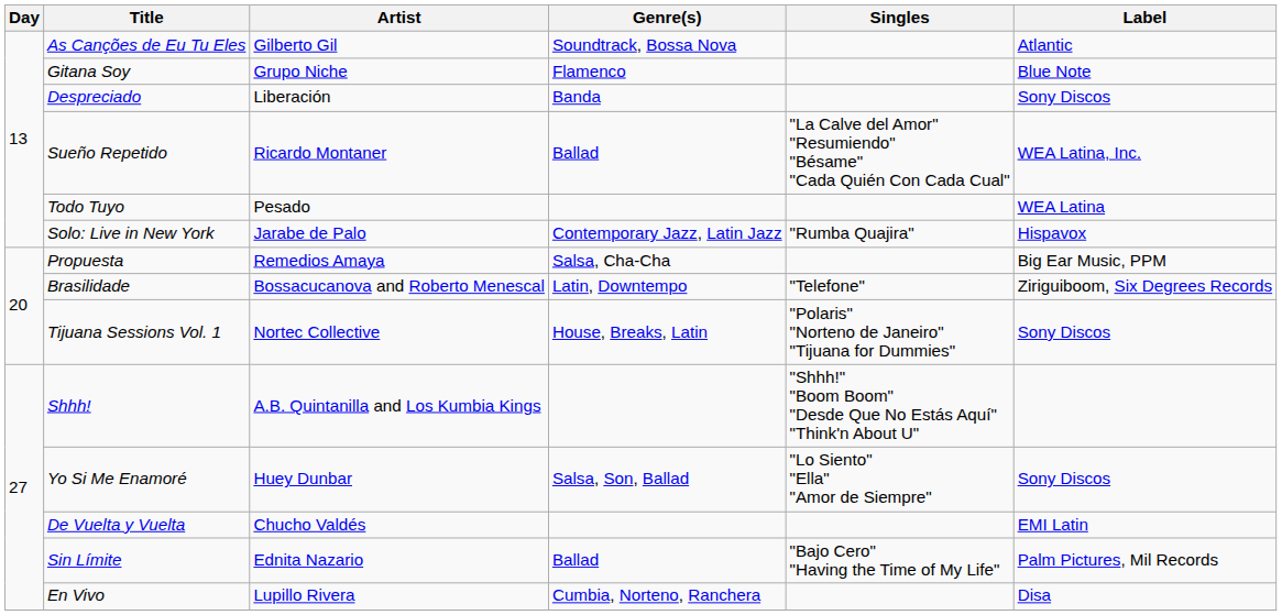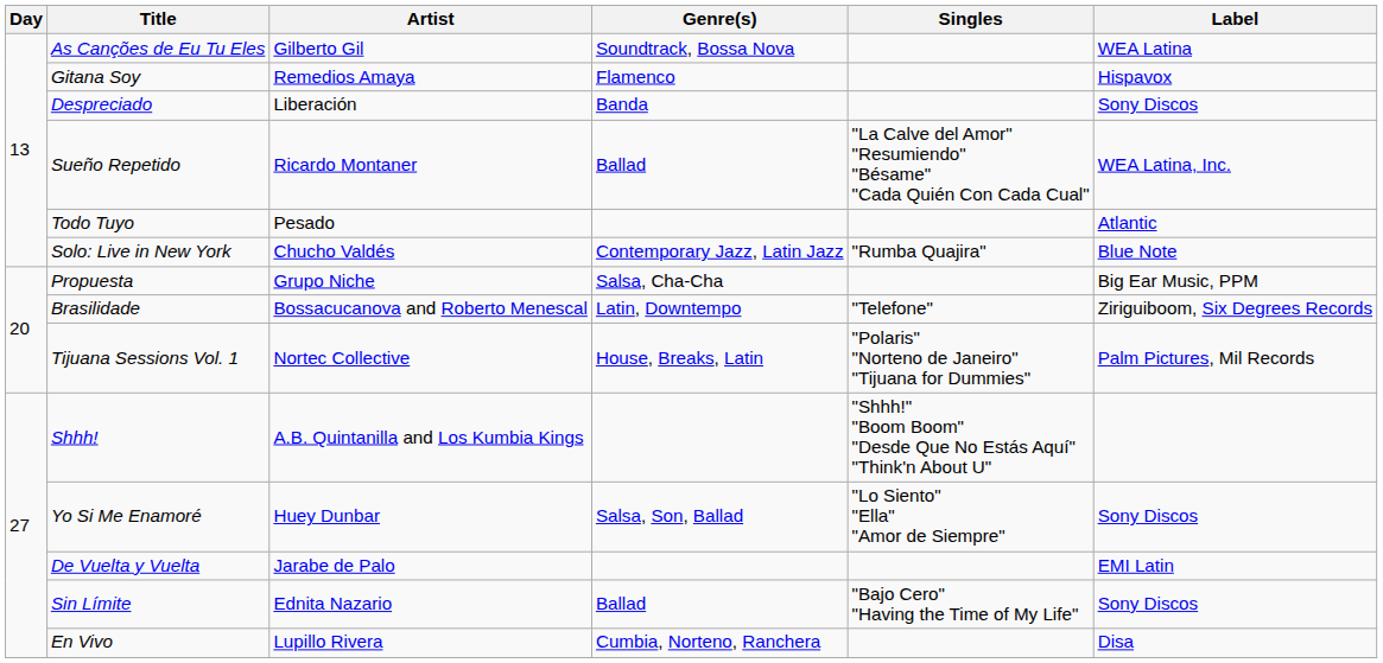 <table class="wikitable sortable" style="text-align: left;">
 <tr>
 <th>Day</th>
 <th>Title</th>
 <th>Artist</th>
 <th>Genre(s)</th>
 <th>Singles</th>
 <th>Label</th>
 </tr>
 <tr>
 <td rowspan="6">13</td>
 <td><em><a href='#'>As Canções de Eu Tu Eles</a></em></td>
 <td><a href='#'>Gilberto Gil</a></td>
 <td><a href='#'>Soundtrack</a>, <a href='#'>Bossa Nova</a></td>
 <td></td>
-<td><a href='#'>Atlantic</a></td>
+<td><a href='#'>WEA Latina</a></td>
 </tr>
 <tr>
 <td><em>Gitana Soy</em></td>
-<td><a href='#'>Grupo Niche</a></td>
+<td><a href='#'>Remedios Amaya</a></td>
 <td><a href='#'>Flamenco</a></td>
 <td></td>
-<td><a href='#'>Blue Note</a></td>
+<td><a href='#'>Hispavox</a></td>
 </tr>
 <tr>
 <td><em><a href='#'>Despreciado</a></em></td>
 <td>Liberación</td>
 <td><a href='#'>Banda</a></td>
 <td></td>
 <td><a href='#'>Sony Discos</a></td>
 </tr>
 <tr>
 <td><em>Sueño Repetido</em></td>
 <td><a href='#'>Ricardo Montaner</a></td>
 <td><a href='#'>Ballad</a></td>
 <td>"La Calve del Amor"<br>"Resumiendo"<br>"Bésame"<br>"Cada Quién Con Cada Cual"</td>
 <td><a href='#'>WEA Latina, Inc.</a></td>
 </tr>
 <tr>
 <td><em>Todo Tuyo</em></td>
 <td>Pesado</td>
 <td></td>
 <td></td>
-<td><a href='#'>WEA Latina</a></td>
+<td><a href='#'>Atlantic</a></td>
 </tr>
 <tr>
 <td><em>Solo: Live in New York</em></td>
-<td><a href='#'>Jarabe de Palo</a></td>
+<td><a href='#'>Chucho Valdés</a></td>
 <td><a href='#'>Contemporary Jazz</a>, <a href='#'>Latin Jazz</a></td>
 <td>"Rumba Quajira"</td>
-<td><a href='#'>Hispavox</a></td>
+<td><a href='#'>Blue Note</a></td>
 </tr>
 <tr>
 <td rowspan="3">20</td>
 <td><em>Propuesta</em></td>
-<td><a href='#'>Remedios Amaya</a></td>
+<td><a href='#'>Grupo Niche</a></td>
 <td><a href='#'>Salsa</a>, Cha-Cha</td>
 <td></td>
 <td>Big Ear Music, PPM</td>
 </tr>
 <tr>
 <td><em>Brasilidade</em></td>
 <td><a href='#'>Bossacucanova</a> and <a href='#'>Roberto Menescal</a></td>
 <td><a href='#'>Latin</a>, <a href='#'>Downtempo</a></td>
 <td>"Telefone"</td>
 <td>Ziriguiboom, <a href='#'>Six Degrees Records</a></td>
 </tr>
 <tr>
 <td><em>Tijuana Sessions Vol. 1</em></td>
 <td><a href='#'>Nortec Collective</a></td>
 <td><a href='#'>House</a>, <a href='#'>Breaks</a>, <a href='#'>Latin</a></td>
 <td>"Polaris"<br>"Norteno de Janeiro"<br>"Tijuana for Dummies"</td>
-<td><a href='#'>Sony Discos</a></td>
+<td><a href='#'>Palm Pictures</a>, Mil Records</td>
 </tr>
 <tr>
 <td rowspan="5">27</td>
 <td><em><a href='#'>Shhh!</a></em></td>
 <td><a href='#'>A.B. Quintanilla</a> and <a href='#'>Los Kumbia Kings</a></td>
 <td></td>
 <td>"Shhh!"<br>"Boom Boom"<br>"Desde Que No Estás Aquí"<br>"Think'n About U"</td>
 <td></td>
 </tr>
 <tr>
 <td><em>Yo Si Me Enamoré</em></td>
 <td><a href='#'>Huey Dunbar</a></td>
 <td><a href='#'>Salsa</a>, <a href='#'>Son</a>, <a href='#'>Ballad</a></td>
 <td>"Lo Siento"<br>"Ella"<br>"Amor de Siempre"</td>
 <td><a href='#'>Sony Discos</a></td>
 </tr>
 <tr>
 <td><em><a href='#'>De Vuelta y Vuelta</a></em></td>
-<td><a href='#'>Chucho Valdés</a></td>
+<td><a href='#'>Jarabe de Palo</a></td>
 <td></td>
 <td></td>
 <td><a href='#'>EMI Latin</a></td>
 </tr>
 <tr>
 <td><em><a href='#'>Sin Límite</a></em></td>
 <td><a href='#'>Ednita Nazario</a></td>
 <td><a href='#'>Ballad</a></td>
 <td>"Bajo Cero"<br>"Having the Time of My Life"</td>
-<td><a href='#'>Palm Pictures</a>, Mil Records</td>
+<td><a href='#'>Sony Discos</a></td>
 </tr>
 <tr>
 <td><em>En Vivo</em></td>
 <td><a href='#'>Lupillo Rivera</a></td>
 <td><a href='#'>Cumbia</a>, <a href='#'>Norteno</a>, <a href='#'>Ranchera</a></td>
 <td></td>
 <td><a href='#'>Disa</a></td>
 </tr>
 <tr>
 </tr>
 </table>
